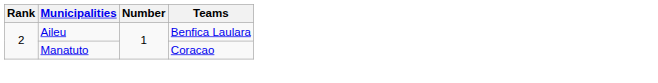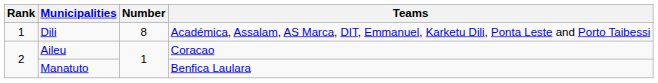 <table class="wikitable">
 <tr>
 <th>Rank</th>
 <th><a href='#'>Municipalities</a></th>
 <th>Number</th>
 <th>Teams</th>
 </tr>
 <tr>
+<td align="center">1</td>
+<td> <a href='#'>Dili</a></td>
+<td align="center">8</td>
+<td><a href='#'>Académica</a>, <a href='#'>Assalam</a>, <a href='#'>AS Marca</a>, <a href='#'>DIT</a>, <a href='#'>Emmanuel</a>, <a href='#'>Karketu Dili</a>, <a href='#'>Ponta Leste</a> and <a href='#'>Porto Taibessi</a></td>
+</tr>
+<tr>
 <td rowspan="2" align="center">2</td>
 <td> <a href='#'>Aileu</a></td>
 <td rowspan="2" align="center">1</td>
-<td><a href='#'>Benfica Laulara</a></td>
+<td><a href='#'>Coracao</a></td>
 </tr>
 <tr>
 <td> <a href='#'>Manatuto</a></td>
-<td><a href='#'>Coracao</a></td>
+<td><a href='#'>Benfica Laulara</a></td>
 </tr>
 </table>
